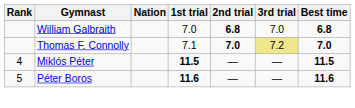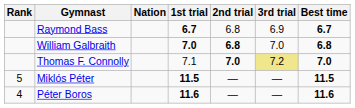 <table class="wikitable sortable" style="text-align:center">
 <tr>
 <th>Rank</th>
 <th>Gymnast</th>
 <th>Nation</th>
 <th>1st trial</th>
 <th>2nd trial</th>
 <th>3rd trial</th>
 <th>Best time</th>
 </tr>
 <tr>
 <td></td>
+<td align=left><a href='#'>Raymond Bass</a></td>
+<td align=left></td>
+<td><strong>6.7</strong></td>
+<td>6.8</td>
+<td>6.9</td>
+<td><strong>6.7</strong></td>
+</tr>
+<tr>
+<td></td>
 <td align=left><a href='#'>William Galbraith</a></td>
 <td align=left></td>
-<td>7.0</td>
+<td><strong>7.0</strong></td>
 <td><strong>6.8</strong></td>
 <td>7.0</td>
 <td><strong>6.8</strong></td>
 </tr>
 <tr>
 <td></td>
 <td align=left><a href='#'>Thomas F. Connolly</a></td>
 <td align=left></td>
 <td>7.1</td>
 <td><strong>7.0</strong></td>
 <td style="background: khaki;">7.2</td>
 <td><strong>7.0</strong></td>
 </tr>
 <tr>
-<td>4</td>
+<td>5</td>
 <td align=left><a href='#'>Miklós Péter</a></td>
 <td align=left></td>
 <td><strong>11.5</strong></td>
 <td data-sort-value=20.0>—</td>
 <td data-sort-value=20.0>—</td>
 <td><strong>11.5</strong></td>
 </tr>
 <tr>
-<td>5</td>
+<td>4</td>
 <td align=left><a href='#'>Péter Boros</a></td>
 <td align=left></td>
 <td><strong>11.6</strong></td>
 <td data-sort-value=20.0>—</td>
 <td data-sort-value=20.0>—</td>
 <td><strong>11.6</strong></td>
 </tr>
 </table>
